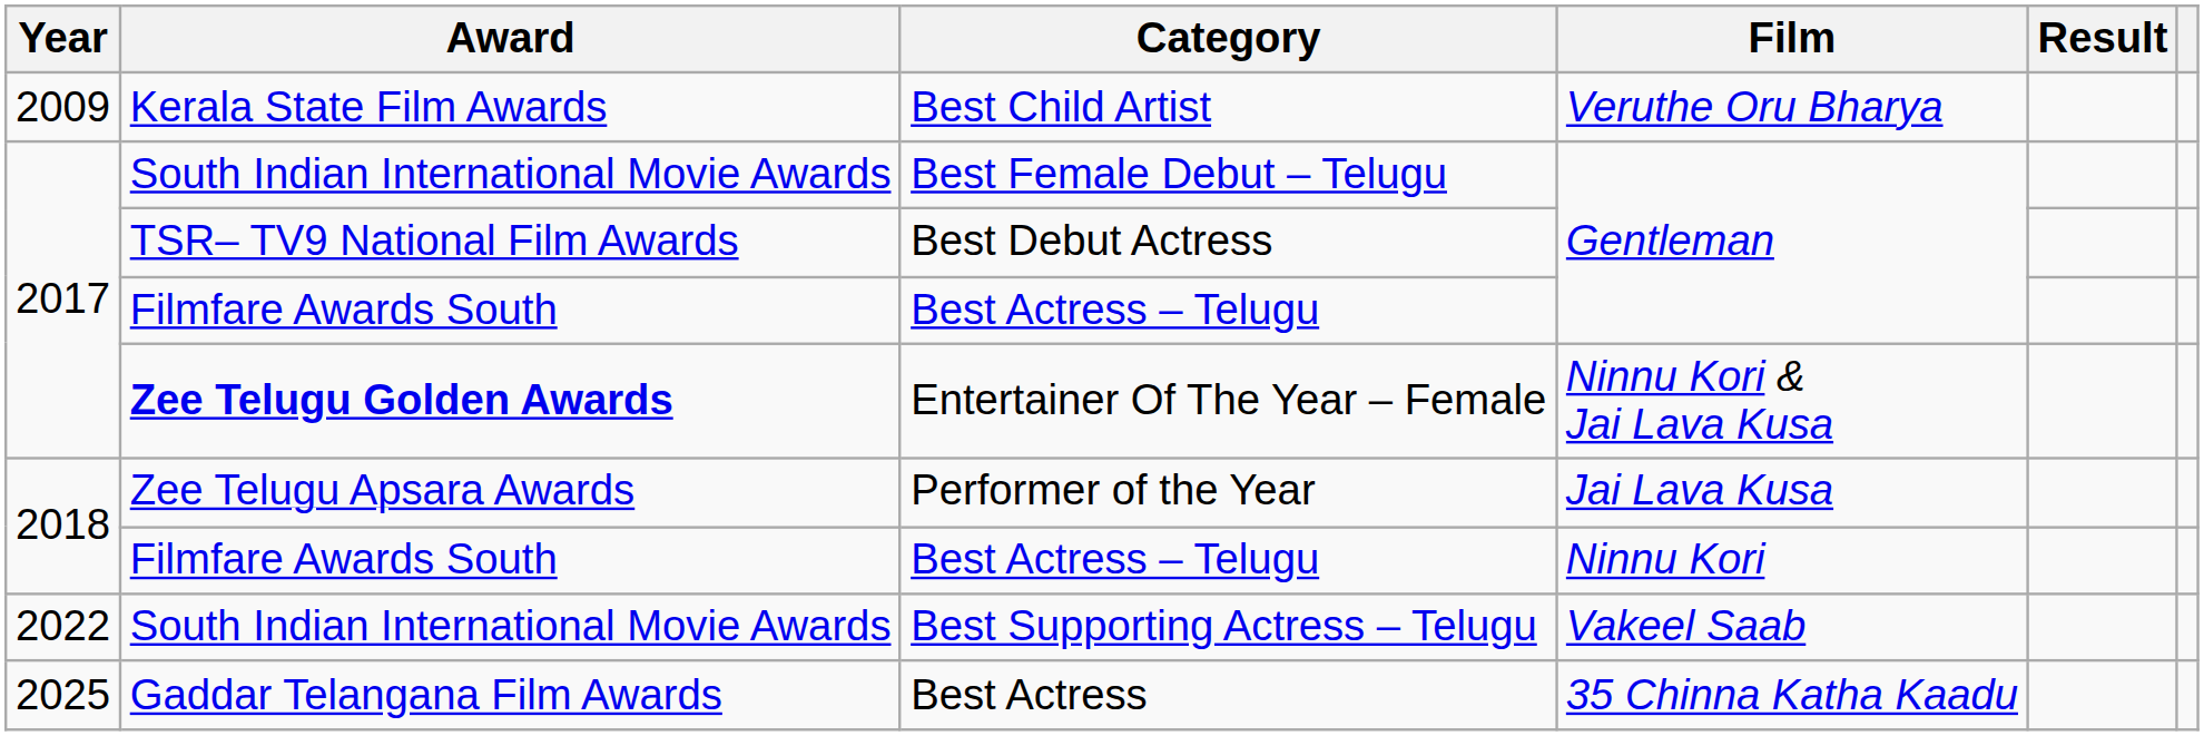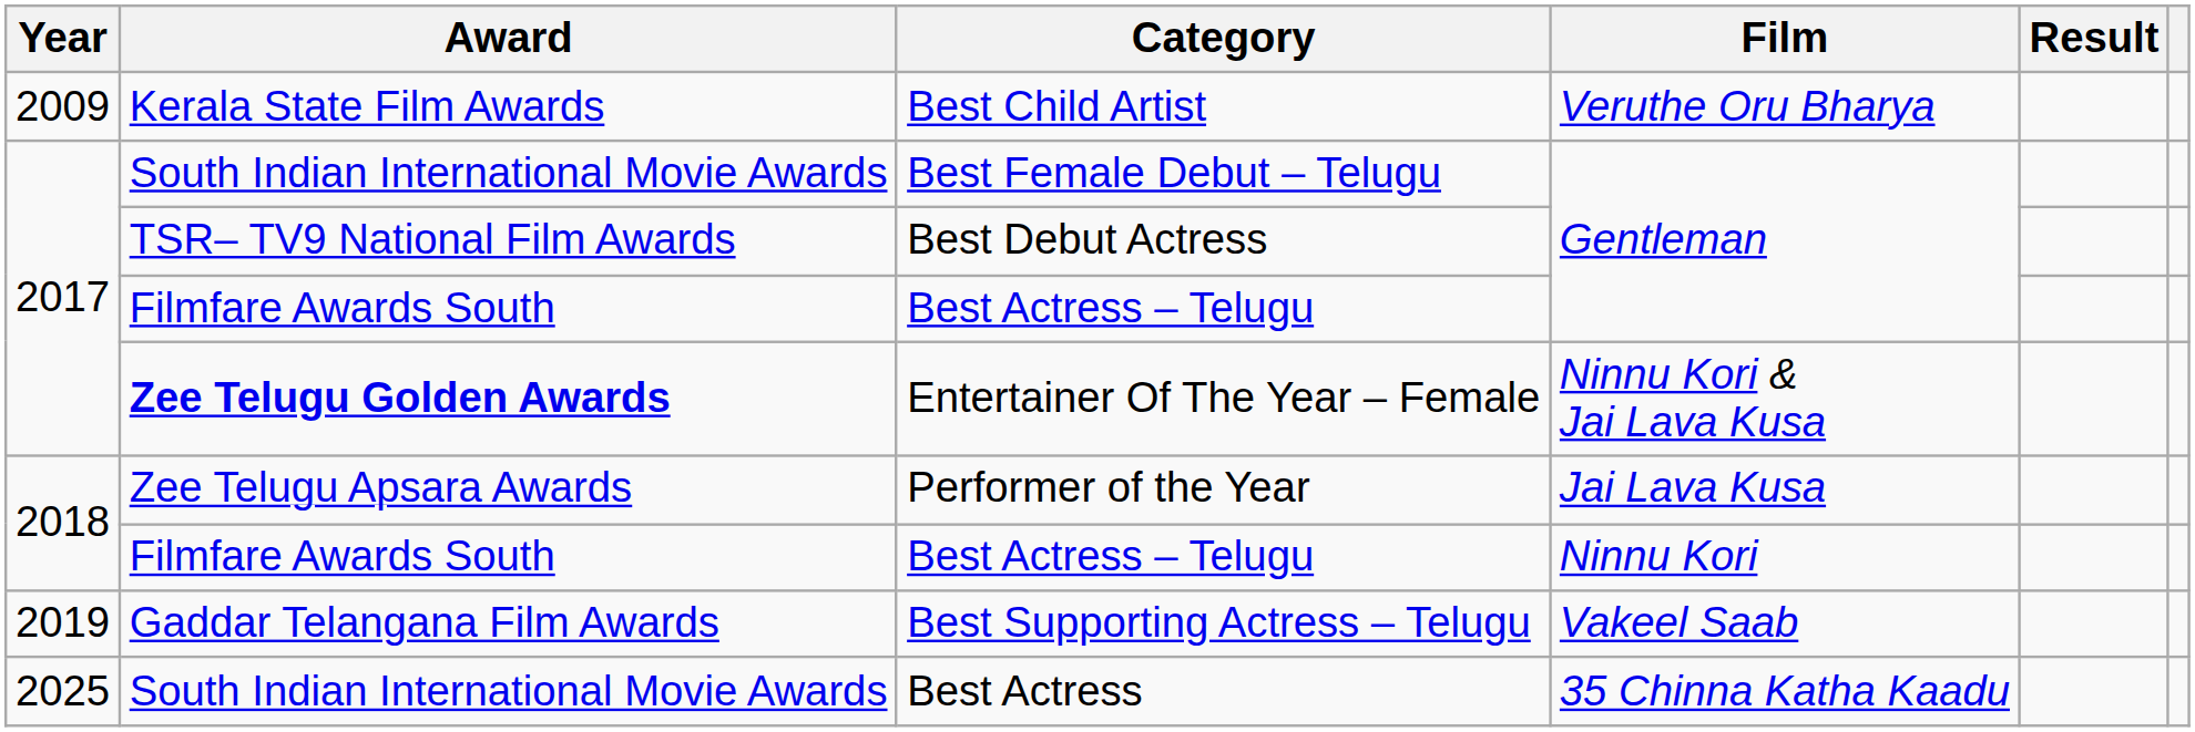 <table class="wikitable">
 <tr>
 <th>Year</th>
 <th>Award</th>
 <th>Category</th>
 <th>Film</th>
 <th>Result</th>
 <th></th>
 </tr>
 <tr>
 <td>2009</td>
 <td><a href='#'>Kerala State Film Awards</a></td>
 <td><a href='#'>Best Child Artist</a></td>
 <td><em><a href='#'>Veruthe Oru Bharya</a></em></td>
 <td></td>
 <td></td>
 </tr>
 <tr>
 <td rowspan="4">2017</td>
 <td><a href='#'>South Indian International Movie Awards</a></td>
 <td><a href='#'>Best Female Debut – Telugu</a></td>
 <td rowspan="3"><a href='#'><em>Gentleman</em></a></td>
 <td></td>
 <td></td>
 </tr>
 <tr>
 <td><a href='#'>TSR– TV9 National Film Awards</a></td>
 <td>Best Debut Actress</td>
 <td></td>
 <td></td>
 </tr>
 <tr>
 <td><a href='#'>Filmfare Awards South</a></td>
 <td><a href='#'>Best Actress – Telugu</a></td>
 <td></td>
 <td></td>
 </tr>
 <tr>
 <td><strong><a href='#'>Zee Telugu Golden Awards</a></strong></td>
 <td>Entertainer Of The Year – Female</td>
 <td><em><a href='#'>Ninnu Kori</a> &<br><a href='#'>Jai Lava Kusa</a></em></td>
 <td></td>
 <td></td>
 </tr>
 <tr>
 <td rowspan="2">2018</td>
 <td><a href='#'>Zee Telugu Apsara Awards</a></td>
 <td>Performer of the Year</td>
 <td><em><a href='#'>Jai Lava Kusa</a></em></td>
 <td></td>
 <td></td>
 </tr>
 <tr>
 <td><a href='#'>Filmfare Awards South</a></td>
 <td><a href='#'>Best Actress – Telugu</a></td>
 <td><em><a href='#'>Ninnu Kori</a></em></td>
 <td></td>
 <td></td>
 </tr>
 <tr>
-<td>2022</td>
-<td><a href='#'>South Indian International Movie Awards</a></td>
+<td>2019</td>
+<td><a href='#'>Gaddar Telangana Film Awards</a></td>
 <td><a href='#'>Best Supporting Actress – Telugu</a></td>
 <td><em><a href='#'>Vakeel Saab</a></em></td>
 <td></td>
 <td></td>
 </tr>
 <tr>
 <td>2025</td>
-<td><a href='#'>Gaddar Telangana Film Awards</a></td>
+<td><a href='#'>South Indian International Movie Awards</a></td>
 <td>Best Actress</td>
 <td><em><a href='#'>35 Chinna Katha Kaadu</a></em></td>
 <td></td>
 <td></td>
 </tr>
 </table>
